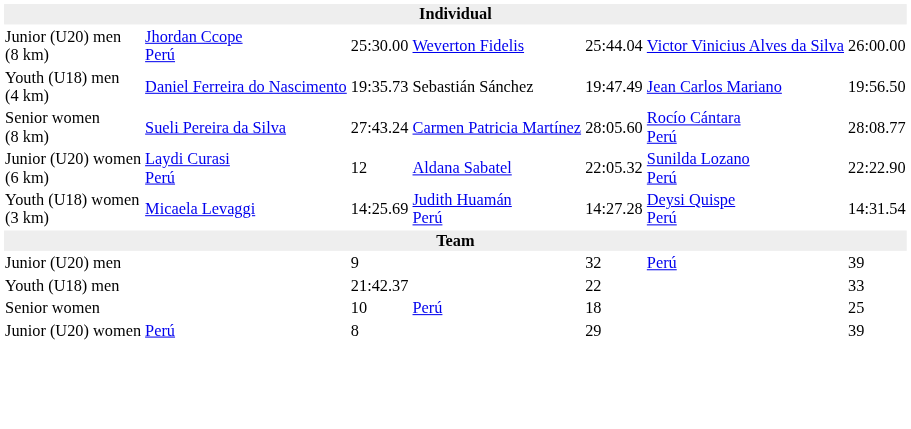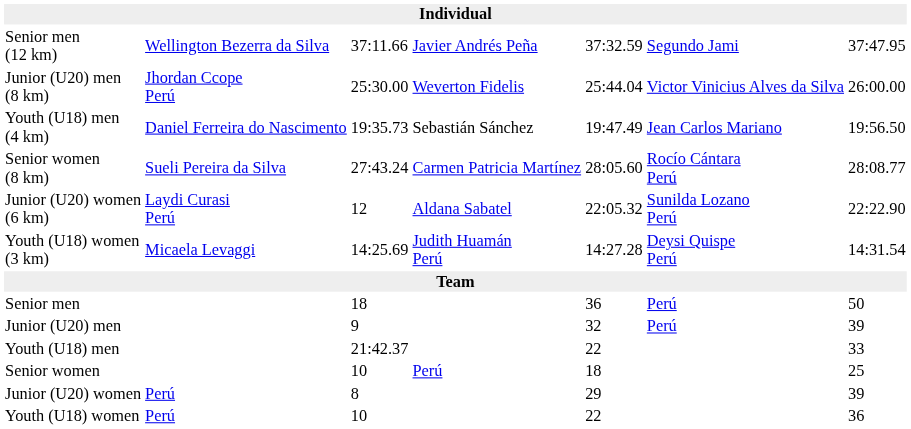 <table>
 <tr>
 <td colspan=7 bgcolor=#eeeeee style=text-align:center;><strong>Individual</strong></td>
+</tr>
+<tr>
+<td>Senior men<br>(12 km)</td>
+<td><a href='#'>Wellington Bezerra da Silva</a><br></td>
+<td>37:11.66</td>
+<td><a href='#'>Javier Andrés Peña</a><br></td>
+<td>37:32.59</td>
+<td><a href='#'>Segundo Jami</a><br></td>
+<td>37:47.95</td>
 </tr>
 <tr>
 <td>Junior (U20) men<br>(8 km)</td>
 <td><a href='#'>Jhordan Ccope</a><br> <a href='#'>Perú</a></td>
 <td>25:30.00</td>
 <td><a href='#'>Weverton Fidelis</a><br></td>
 <td>25:44.04</td>
 <td><a href='#'>Victor Vinicius Alves da Silva</a><br></td>
 <td>26:00.00</td>
 </tr>
 <tr>
 <td>Youth (U18) men<br>(4 km)</td>
 <td><a href='#'>Daniel Ferreira do Nascimento</a><br></td>
 <td>19:35.73</td>
 <td>Sebastián Sánchez<br></td>
 <td>19:47.49</td>
 <td><a href='#'>Jean Carlos Mariano</a><br></td>
 <td>19:56.50</td>
 </tr>
 <tr>
 <td>Senior women<br>(8 km)</td>
 <td><a href='#'>Sueli Pereira da Silva</a><br></td>
 <td>27:43.24</td>
 <td><a href='#'>Carmen Patricia Martínez</a><br></td>
 <td>28:05.60</td>
 <td><a href='#'>Rocío Cántara</a><br> <a href='#'>Perú</a></td>
 <td>28:08.77</td>
 </tr>
 <tr>
 <td>Junior (U20) women<br>(6 km)</td>
 <td><a href='#'>Laydi Curasi</a><br> <a href='#'>Perú</a></td>
 <td>12</td>
 <td><a href='#'>Aldana Sabatel</a><br></td>
 <td>22:05.32</td>
 <td><a href='#'>Sunilda Lozano</a><br> <a href='#'>Perú</a></td>
 <td>22:22.90</td>
 </tr>
 <tr>
 <td>Youth (U18) women<br>(3 km)</td>
 <td><a href='#'>Micaela Levaggi</a><br></td>
 <td>14:25.69</td>
 <td><a href='#'>Judith Huamán</a><br> <a href='#'>Perú</a></td>
 <td>14:27.28</td>
 <td><a href='#'>Deysi Quispe</a><br> <a href='#'>Perú</a></td>
 <td>14:31.54</td>
 </tr>
 <tr>
 <td colspan=7 bgcolor=#eeeeee style=text-align:center;><strong>Team</strong></td>
 </tr>
 <tr>
+<td>Senior men</td>
+<td></td>
+<td>18</td>
+<td></td>
+<td>36</td>
+<td> <a href='#'>Perú</a></td>
+<td>50</td>
+</tr>
+<tr>
 <td>Junior (U20) men</td>
 <td></td>
 <td>9</td>
 <td></td>
 <td>32</td>
 <td> <a href='#'>Perú</a></td>
 <td>39</td>
 </tr>
 <tr>
 <td>Youth (U18) men</td>
 <td></td>
 <td>21:42.37</td>
 <td></td>
 <td>22</td>
 <td></td>
 <td>33</td>
 </tr>
 <tr>
 <td>Senior women</td>
 <td></td>
 <td>10</td>
 <td> <a href='#'>Perú</a></td>
 <td>18</td>
 <td></td>
 <td>25</td>
 </tr>
 <tr>
 <td>Junior (U20) women</td>
 <td> <a href='#'>Perú</a></td>
 <td>8</td>
 <td></td>
 <td>29</td>
 <td></td>
 <td>39</td>
 </tr>
+<tr>
+<td>Youth (U18) women</td>
+<td> <a href='#'>Perú</a></td>
+<td>10</td>
+<td></td>
+<td>22</td>
+<td></td>
+<td>36</td>
+</tr>
 </table>
